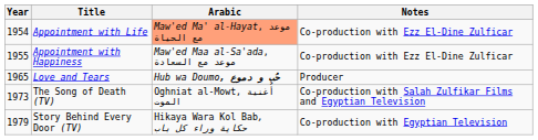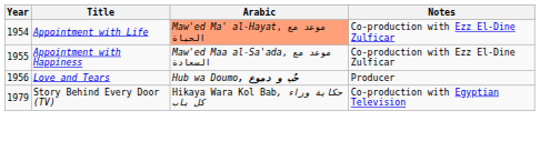 <table class="wikitable" style="width: 60%;">
 <tr bgcolor="#CCCCCC">
 <th>Year</th>
 <th>Title</th>
 <th>Arabic</th>
 <th>Notes</th>
 </tr>
 <tr>
 <td>1954</td>
 <td><em><a href='#'>Appointment with Life</a></em></td>
 <td style="background: lightsalmon;"><em>Maw'ed Ma' al-Hayat</em>, موعد مع الحياة</td>
 <td>Co-production with <a href='#'>Ezz El-Dine Zulficar</a></td>
 </tr>
 <tr>
 <td>1955</td>
 <td><em><a href='#'>Appointment with Happiness</a></em></td>
 <td><em>Maw'ed Maa al-Sa'ada</em>, موعد مع السعادة</td>
 <td>Co-production with Ezz El-Dine Zulficar</td>
 </tr>
 <tr>
-<td>1965</td>
+<td>1956</td>
 <td><em><a href='#'>Love and Tears</a></em></td>
 <td><em>Hub wa Doumo<strong>, حُب و دموع</td>
 <td>Producer</td>
-</tr>
-<tr>
-<td>1973</td>
-<td></em>The Song of Death<em> (TV)</td>
-<td>Oghniat al-Mowt, أُغنية الموت</td>
-<td>Co-production with <a href='#'>Salah Zulfikar Films</a> and <a href='#'>Egyptian Television</a></td>
 </tr>
 <tr>
 <td>1979</td>
 <td></em>Story Behind Every Door<em> (TV)</td>
 <td></em>Hikaya Wara Kol Bab<em>, حكاية وراء كل باب</td>
 <td>Co-production with <a href='#'>Egyptian Television</a></td>
 </tr>
 </table>
